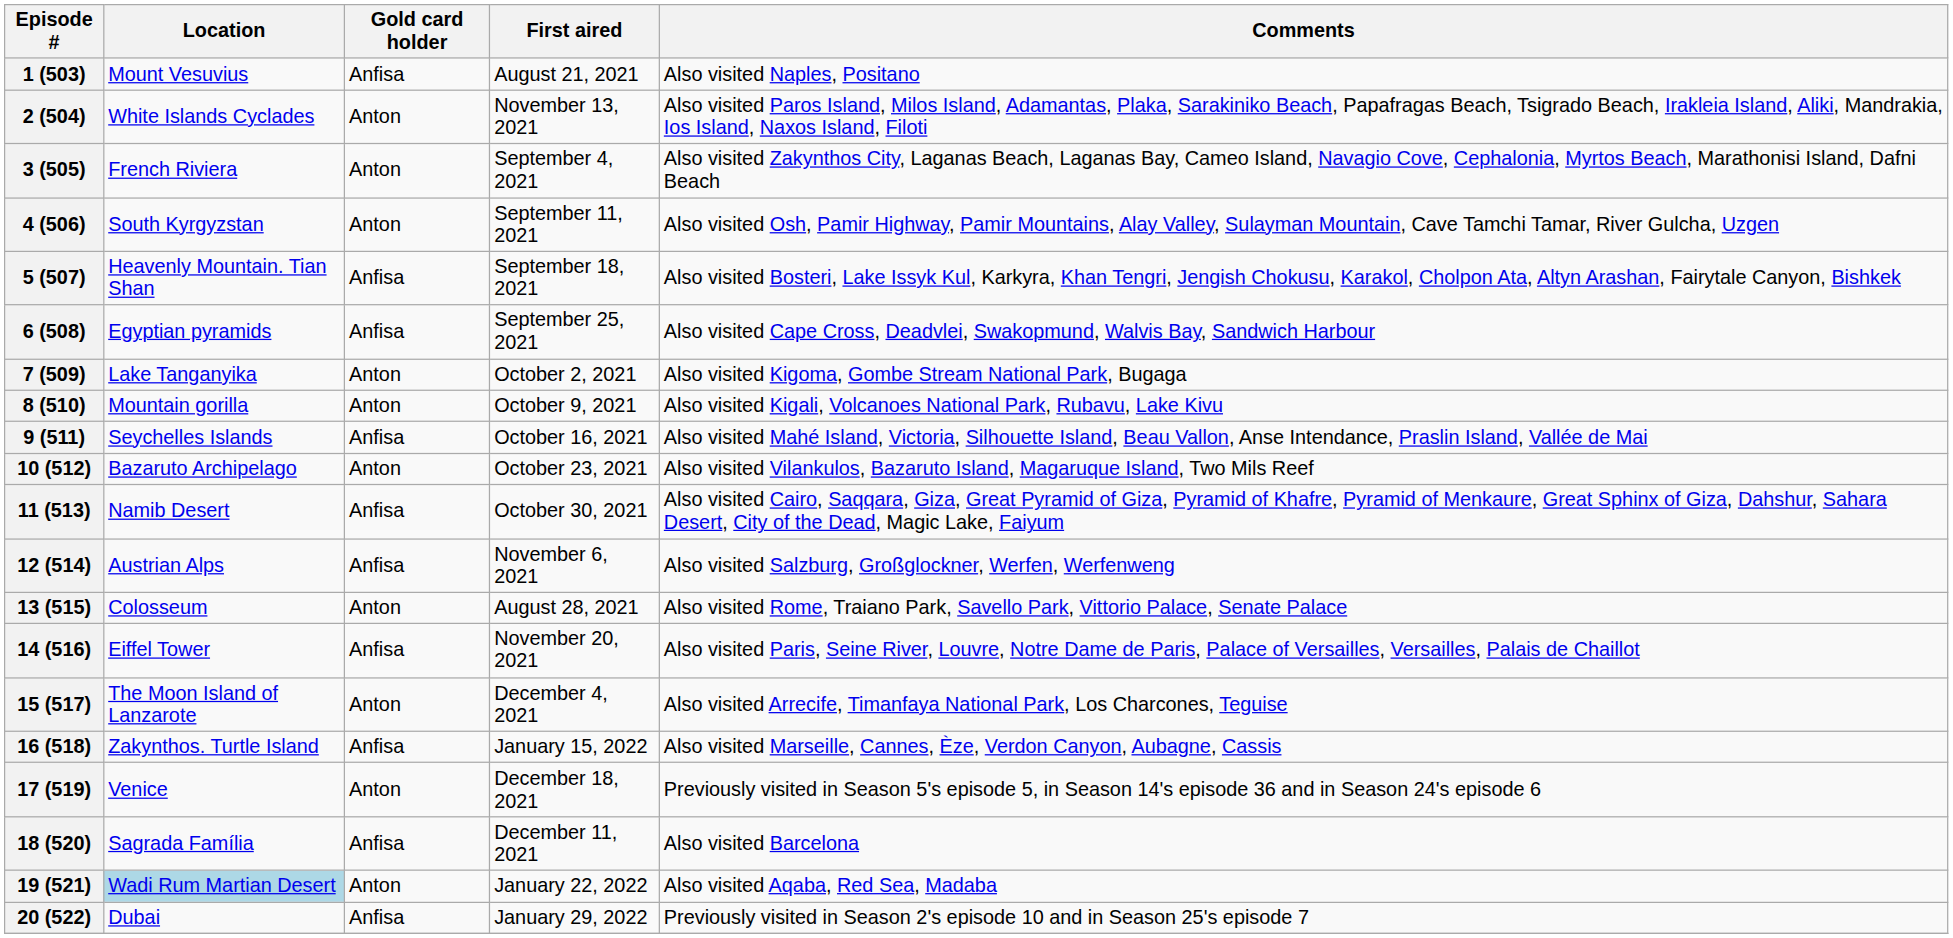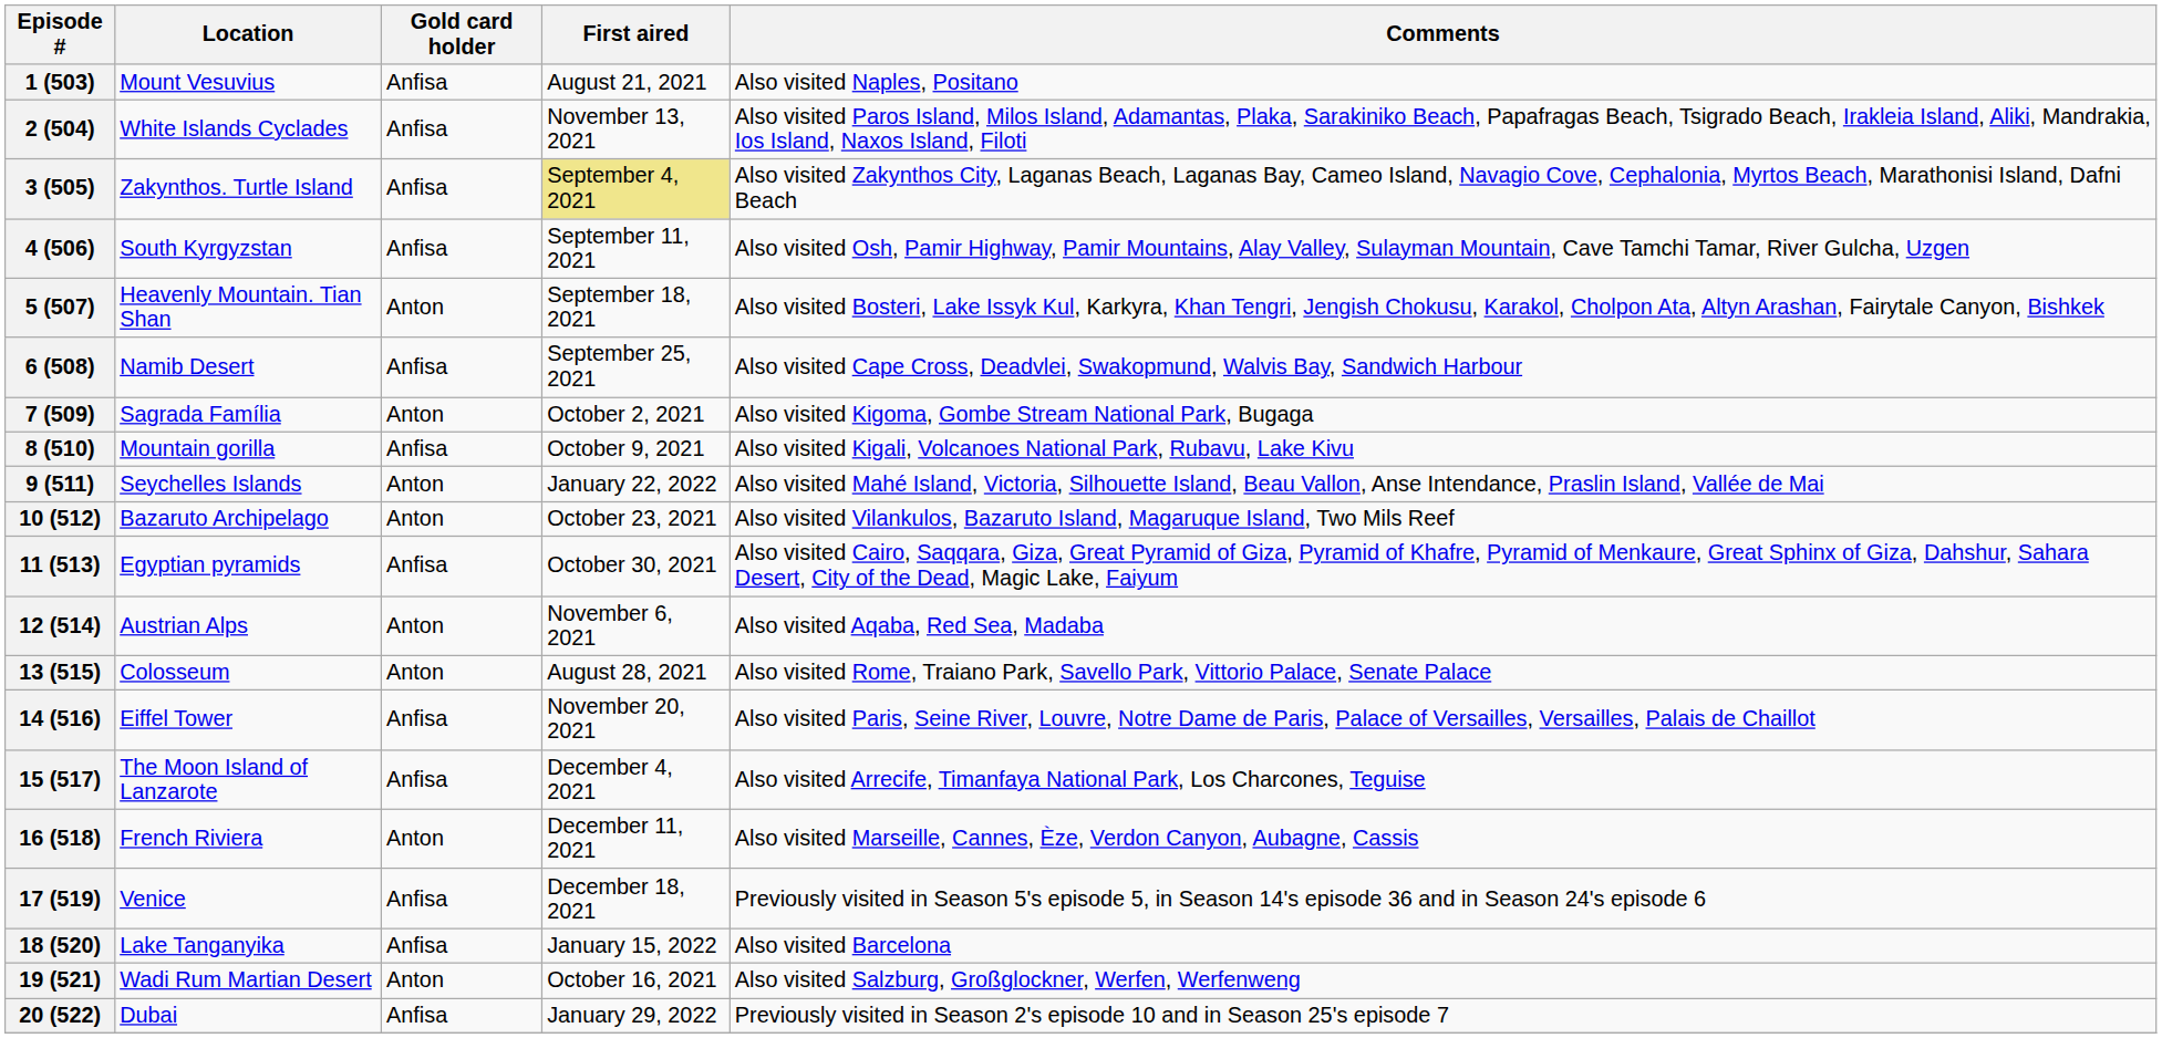 <table class="wikitable">
 <tr>
 <th>Episode #</th>
 <th>Location</th>
 <th>Gold card holder</th>
 <th>First aired</th>
 <th>Comments</th>
 </tr>
 <tr>
 <th>1 (503)</th>
 <td> <a href='#'>Mount Vesuvius</a></td>
 <td>Anfisa</td>
 <td>August 21, 2021</td>
 <td>Also visited <a href='#'>Naples</a>, <a href='#'>Positano</a></td>
 </tr>
 <tr>
 <th>2 (504)</th>
 <td> <a href='#'>White Islands Cyclades</a></td>
-<td>Anton</td>
+<td>Anfisa</td>
 <td>November 13, 2021</td>
 <td>Also visited <a href='#'>Paros Island</a>, <a href='#'>Milos Island</a>, <a href='#'>Adamantas</a>, <a href='#'>Plaka</a>, <a href='#'>Sarakiniko Beach</a>, Papafragas Beach, Tsigrado Beach, <a href='#'>Irakleia Island</a>, <a href='#'>Aliki</a>, Mandrakia, <a href='#'>Ios Island</a>, <a href='#'>Naxos Island</a>, <a href='#'>Filoti</a></td>
 </tr>
 <tr>
 <th>3 (505)</th>
-<td> <a href='#'>French Riviera</a></td>
-<td>Anton</td>
-<td>September 4, 2021</td>
+<td> <a href='#'>Zakynthos. Turtle Island</a></td>
+<td>Anfisa</td>
+<td style="background: khaki;">September 4, 2021</td>
 <td>Also visited <a href='#'>Zakynthos City</a>, Laganas Beach, Laganas Bay, Cameo Island, <a href='#'>Navagio Cove</a>, <a href='#'>Cephalonia</a>, <a href='#'>Myrtos Beach</a>, Marathonisi Island, Dafni Beach</td>
 </tr>
 <tr>
 <th>4 (506)</th>
 <td> <a href='#'>South Kyrgyzstan</a></td>
-<td>Anton</td>
+<td>Anfisa</td>
 <td>September 11, 2021</td>
 <td>Also visited <a href='#'>Osh</a>, <a href='#'>Pamir Highway</a>, <a href='#'>Pamir Mountains</a>, <a href='#'>Alay Valley</a>, <a href='#'>Sulayman Mountain</a>, Cave Tamchi Tamar, River Gulcha, <a href='#'>Uzgen</a></td>
 </tr>
 <tr>
 <th>5 (507)</th>
 <td> <a href='#'>Heavenly Mountain. Tian Shan</a></td>
-<td>Anfisa</td>
+<td>Anton</td>
 <td>September 18, 2021</td>
 <td>Also visited <a href='#'>Bosteri</a>, <a href='#'>Lake Issyk Kul</a>, Karkyra, <a href='#'>Khan Tengri</a>, <a href='#'>Jengish Chokusu</a>, <a href='#'>Karakol</a>, <a href='#'>Cholpon Ata</a>, <a href='#'>Altyn Arashan</a>, Fairytale Canyon, <a href='#'>Bishkek</a></td>
 </tr>
 <tr>
 <th>6 (508)</th>
-<td> <a href='#'>Egyptian pyramids</a></td>
+<td> <a href='#'>Namib Desert</a></td>
 <td>Anfisa</td>
 <td>September 25, 2021</td>
 <td>Also visited <a href='#'>Cape Cross</a>, <a href='#'>Deadvlei</a>, <a href='#'>Swakopmund</a>, <a href='#'>Walvis Bay</a>, <a href='#'>Sandwich Harbour</a></td>
 </tr>
 <tr>
 <th>7 (509)</th>
-<td> <a href='#'>Lake Tanganyika</a></td>
+<td> <a href='#'>Sagrada Família</a></td>
 <td>Anton</td>
 <td>October 2, 2021</td>
 <td>Also visited <a href='#'>Kigoma</a>, <a href='#'>Gombe Stream National Park</a>, Bugaga</td>
 </tr>
 <tr>
 <th>8 (510)</th>
 <td> <a href='#'>Mountain gorilla</a></td>
-<td>Anton</td>
+<td>Anfisa</td>
 <td>October 9, 2021</td>
 <td>Also visited <a href='#'>Kigali</a>, <a href='#'>Volcanoes National Park</a>, <a href='#'>Rubavu</a>, <a href='#'>Lake Kivu</a></td>
 </tr>
 <tr>
 <th>9 (511)</th>
 <td> <a href='#'>Seychelles Islands</a></td>
-<td>Anfisa</td>
-<td>October 16, 2021</td>
+<td>Anton</td>
+<td>January 22, 2022</td>
 <td>Also visited <a href='#'>Mahé Island</a>, <a href='#'>Victoria</a>, <a href='#'>Silhouette Island</a>, <a href='#'>Beau Vallon</a>, Anse Intendance, <a href='#'>Praslin Island</a>, <a href='#'>Vallée de Mai</a></td>
 </tr>
 <tr>
 <th>10 (512)</th>
 <td> <a href='#'>Bazaruto Archipelago</a></td>
 <td>Anton</td>
 <td>October 23, 2021</td>
 <td>Also visited <a href='#'>Vilankulos</a>, <a href='#'>Bazaruto Island</a>, <a href='#'>Magaruque Island</a>, Two Mils Reef</td>
 </tr>
 <tr>
 <th>11 (513)</th>
-<td> <a href='#'>Namib Desert</a></td>
+<td> <a href='#'>Egyptian pyramids</a></td>
 <td>Anfisa</td>
 <td>October 30, 2021</td>
 <td>Also visited <a href='#'>Cairo</a>, <a href='#'>Saqqara</a>, <a href='#'>Giza</a>, <a href='#'>Great Pyramid of Giza</a>, <a href='#'>Pyramid of Khafre</a>, <a href='#'>Pyramid of Menkaure</a>, <a href='#'>Great Sphinx of Giza</a>, <a href='#'>Dahshur</a>, <a href='#'>Sahara Desert</a>, <a href='#'>City of the Dead</a>, Magic Lake, <a href='#'>Faiyum</a></td>
 </tr>
 <tr>
 <th>12 (514)</th>
 <td> <a href='#'>Austrian Alps</a></td>
-<td>Anfisa</td>
+<td>Anton</td>
 <td>November 6, 2021</td>
-<td>Also visited <a href='#'>Salzburg</a>, <a href='#'>Großglockner</a>, <a href='#'>Werfen</a>, <a href='#'>Werfenweng</a></td>
+<td>Also visited <a href='#'>Aqaba</a>, <a href='#'>Red Sea</a>, <a href='#'>Madaba</a></td>
 </tr>
 <tr>
 <th>13 (515)</th>
 <td> <a href='#'>Colosseum</a></td>
 <td>Anton</td>
 <td>August 28, 2021</td>
 <td>Also visited <a href='#'>Rome</a>, Traiano Park, <a href='#'>Savello Park</a>, <a href='#'>Vittorio Palace</a>, <a href='#'>Senate Palace</a></td>
 </tr>
 <tr>
 <th>14 (516)</th>
 <td> <a href='#'>Eiffel Tower</a></td>
 <td>Anfisa</td>
 <td>November 20, 2021</td>
 <td>Also visited <a href='#'>Paris</a>, <a href='#'>Seine River</a>, <a href='#'>Louvre</a>, <a href='#'>Notre Dame de Paris</a>, <a href='#'>Palace of Versailles</a>, <a href='#'>Versailles</a>, <a href='#'>Palais de Chaillot</a></td>
 </tr>
 <tr>
 <th>15 (517)</th>
 <td> <a href='#'>The Moon Island of Lanzarote</a></td>
-<td>Anton</td>
+<td>Anfisa</td>
 <td>December 4, 2021</td>
 <td>Also visited <a href='#'>Arrecife</a>, <a href='#'>Timanfaya National Park</a>, Los Charcones, <a href='#'>Teguise</a></td>
 </tr>
 <tr>
 <th>16 (518)</th>
-<td> <a href='#'>Zakynthos. Turtle Island</a></td>
-<td>Anfisa</td>
-<td>January 15, 2022</td>
+<td> <a href='#'>French Riviera</a></td>
+<td>Anton</td>
+<td>December 11, 2021</td>
 <td>Also visited <a href='#'>Marseille</a>, <a href='#'>Cannes</a>, <a href='#'>Èze</a>, <a href='#'>Verdon Canyon</a>, <a href='#'>Aubagne</a>, <a href='#'>Cassis</a></td>
 </tr>
 <tr>
 <th>17 (519)</th>
 <td> <a href='#'>Venice</a></td>
-<td>Anton</td>
+<td>Anfisa</td>
 <td>December 18, 2021</td>
 <td>Previously visited in Season 5's episode 5, in Season 14's episode 36 and in Season 24's episode 6</td>
 </tr>
 <tr>
 <th>18 (520)</th>
-<td> <a href='#'>Sagrada Família</a></td>
+<td> <a href='#'>Lake Tanganyika</a></td>
 <td>Anfisa</td>
-<td>December 11, 2021</td>
+<td>January 15, 2022</td>
 <td>Also visited <a href='#'>Barcelona</a></td>
 </tr>
 <tr>
 <th>19 (521)</th>
-<td style="background: lightblue;"> <a href='#'>Wadi Rum Martian Desert</a></td>
+<td> <a href='#'>Wadi Rum Martian Desert</a></td>
 <td>Anton</td>
-<td>January 22, 2022</td>
-<td>Also visited <a href='#'>Aqaba</a>, <a href='#'>Red Sea</a>, <a href='#'>Madaba</a></td>
+<td>October 16, 2021</td>
+<td>Also visited <a href='#'>Salzburg</a>, <a href='#'>Großglockner</a>, <a href='#'>Werfen</a>, <a href='#'>Werfenweng</a></td>
 </tr>
 <tr>
 <th>20 (522)</th>
 <td> <a href='#'>Dubai</a></td>
 <td>Anfisa</td>
 <td>January 29, 2022</td>
 <td>Previously visited in Season 2's episode 10 and in Season 25's episode 7</td>
 </tr>
 <tr>
 </tr>
 </table>
